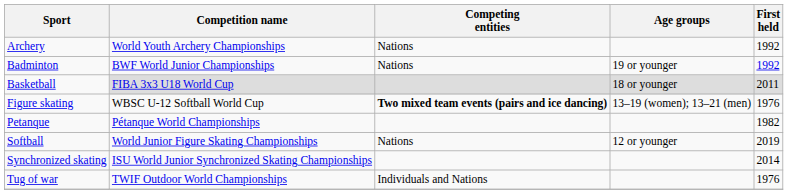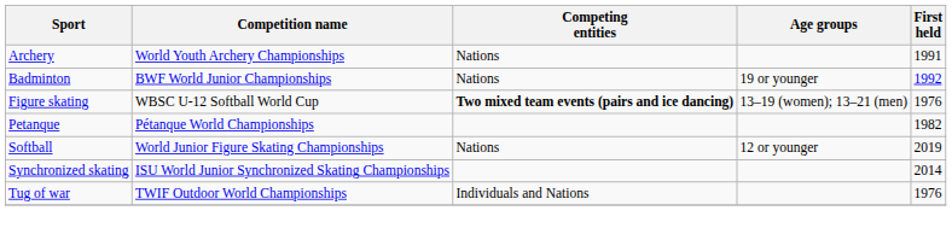 <table style="font-size:90%;" class="wikitable">
 <tr>
 <th>Sport</th>
 <th>Competition name</th>
 <th>Competing<br>entities</th>
 <th>Age groups</th>
 <th>First<br>held</th>
 </tr>
 <tr>
 <td><a href='#'>Archery</a></td>
 <td><a href='#'>World Youth Archery Championships</a></td>
 <td>Nations</td>
 <td></td>
-<td>1992</td>
+<td>1991</td>
 </tr>
 <tr>
 <td><a href='#'>Badminton</a></td>
 <td><a href='#'>BWF World Junior Championships</a></td>
 <td>Nations</td>
 <td>19 or younger</td>
 <td><a href='#'>1992</a></td>
-</tr>
-<tr>
-<td><a href='#'>Basketball</a></td>
-<td bgcolor="#DDDDDD"><a href='#'>FIBA 3x3 U18 World Cup</a></td>
-<td bgcolor="#DDDDDD"></td>
-<td bgcolor="#DDDDDD">18 or younger</td>
-<td bgcolor="#DDDDDD">2011</td>
 </tr>
 <tr>
 <td><a href='#'>Figure skating</a></td>
 <td>WBSC U-12 Softball World Cup</td>
 <td><strong>Two mixed team events (pairs and ice dancing)</strong></td>
 <td>13–19 (women); 13–21 (men)</td>
 <td>1976</td>
 </tr>
 <tr>
 <td><a href='#'>Petanque</a></td>
 <td><a href='#'>Pétanque World Championships</a></td>
 <td></td>
 <td></td>
 <td>1982</td>
 </tr>
 <tr>
 <td><a href='#'>Softball</a></td>
 <td><a href='#'>World Junior Figure Skating Championships</a></td>
 <td>Nations</td>
 <td>12 or younger</td>
 <td>2019</td>
 </tr>
 <tr>
 <td><a href='#'>Synchronized skating</a></td>
 <td><a href='#'>ISU World Junior Synchronized Skating Championships</a></td>
 <td></td>
 <td></td>
 <td>2014</td>
 </tr>
 <tr>
 <td><a href='#'>Tug of war</a></td>
 <td><a href='#'>TWIF Outdoor World Championships</a></td>
 <td>Individuals and Nations</td>
 <td></td>
 <td>1976</td>
 </tr>
 <tr>
 </tr>
 </table>
